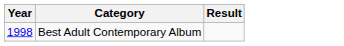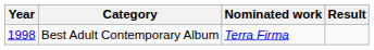 <table class="wikitable">
 <tr style="background:#ccc;">
 <th>Year</th>
 <th>Category</th>
+<th>Nominated work</th>
 <th>Result</th>
 </tr>
 <tr>
 <td><a href='#'>1998</a></td>
 <td>Best Adult Contemporary Album</td>
+<td><em><a href='#'>Terra Firma</a></em></td>
 <td></td>
 </tr>
 </table>
